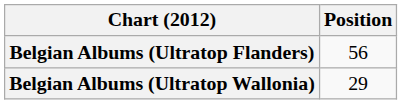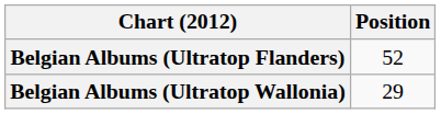 <table class="wikitable sortable plainrowheaders" style="text-align:center">
 <tr>
 <th scope="col">Chart (2012)</th>
 <th scope="col">Position</th>
 </tr>
 <tr>
 <th scope="row">Belgian Albums (Ultratop Flanders)</th>
-<td>56</td>
+<td>52</td>
 </tr>
 <tr>
 <th scope="row">Belgian Albums (Ultratop Wallonia)</th>
 <td>29</td>
 </tr>
 </table>
